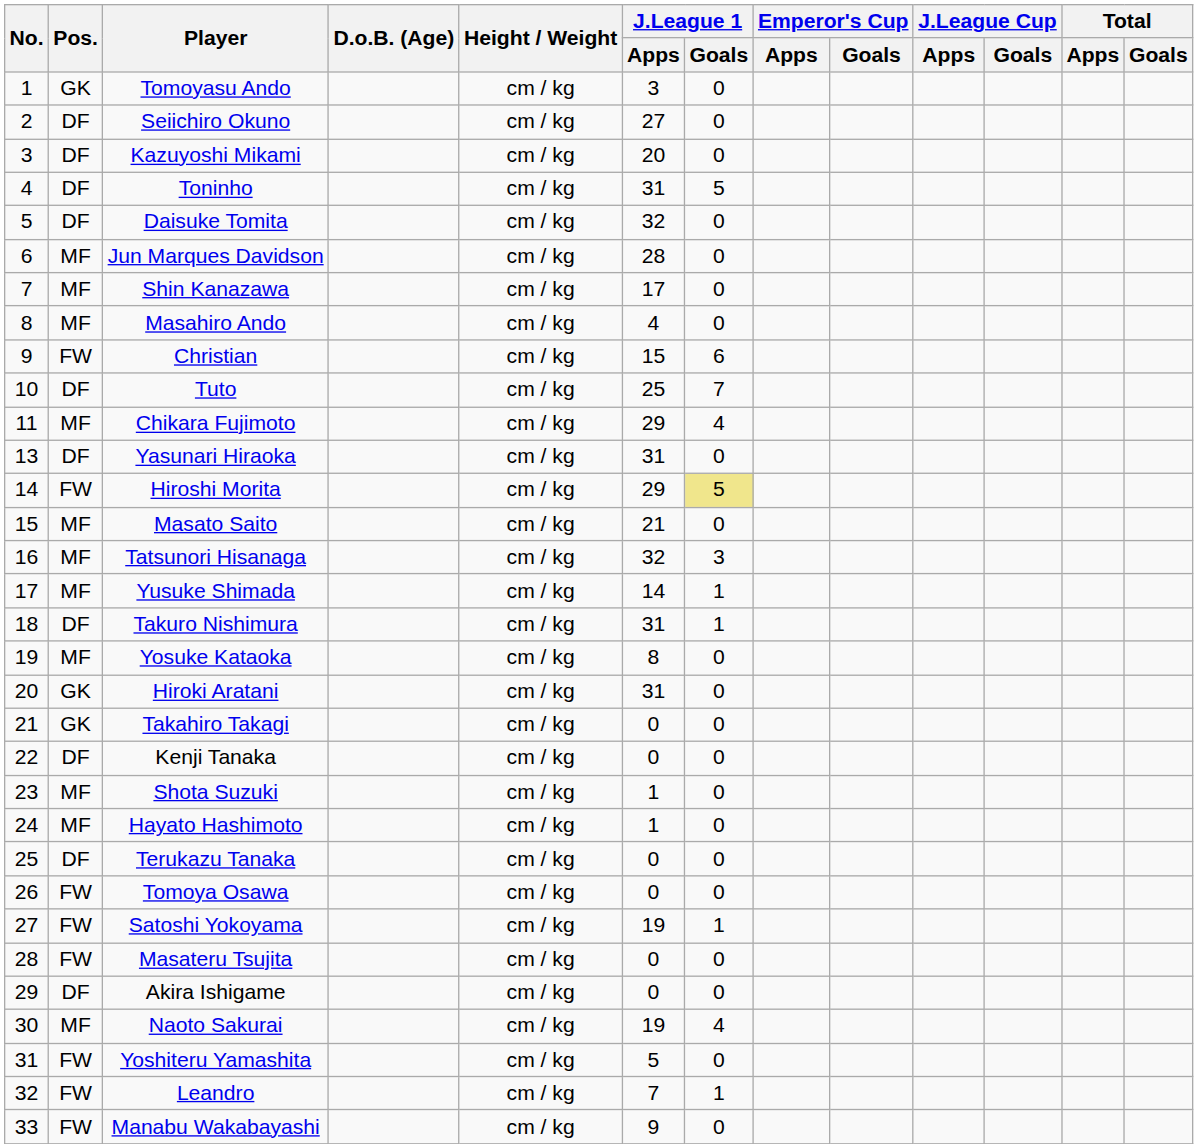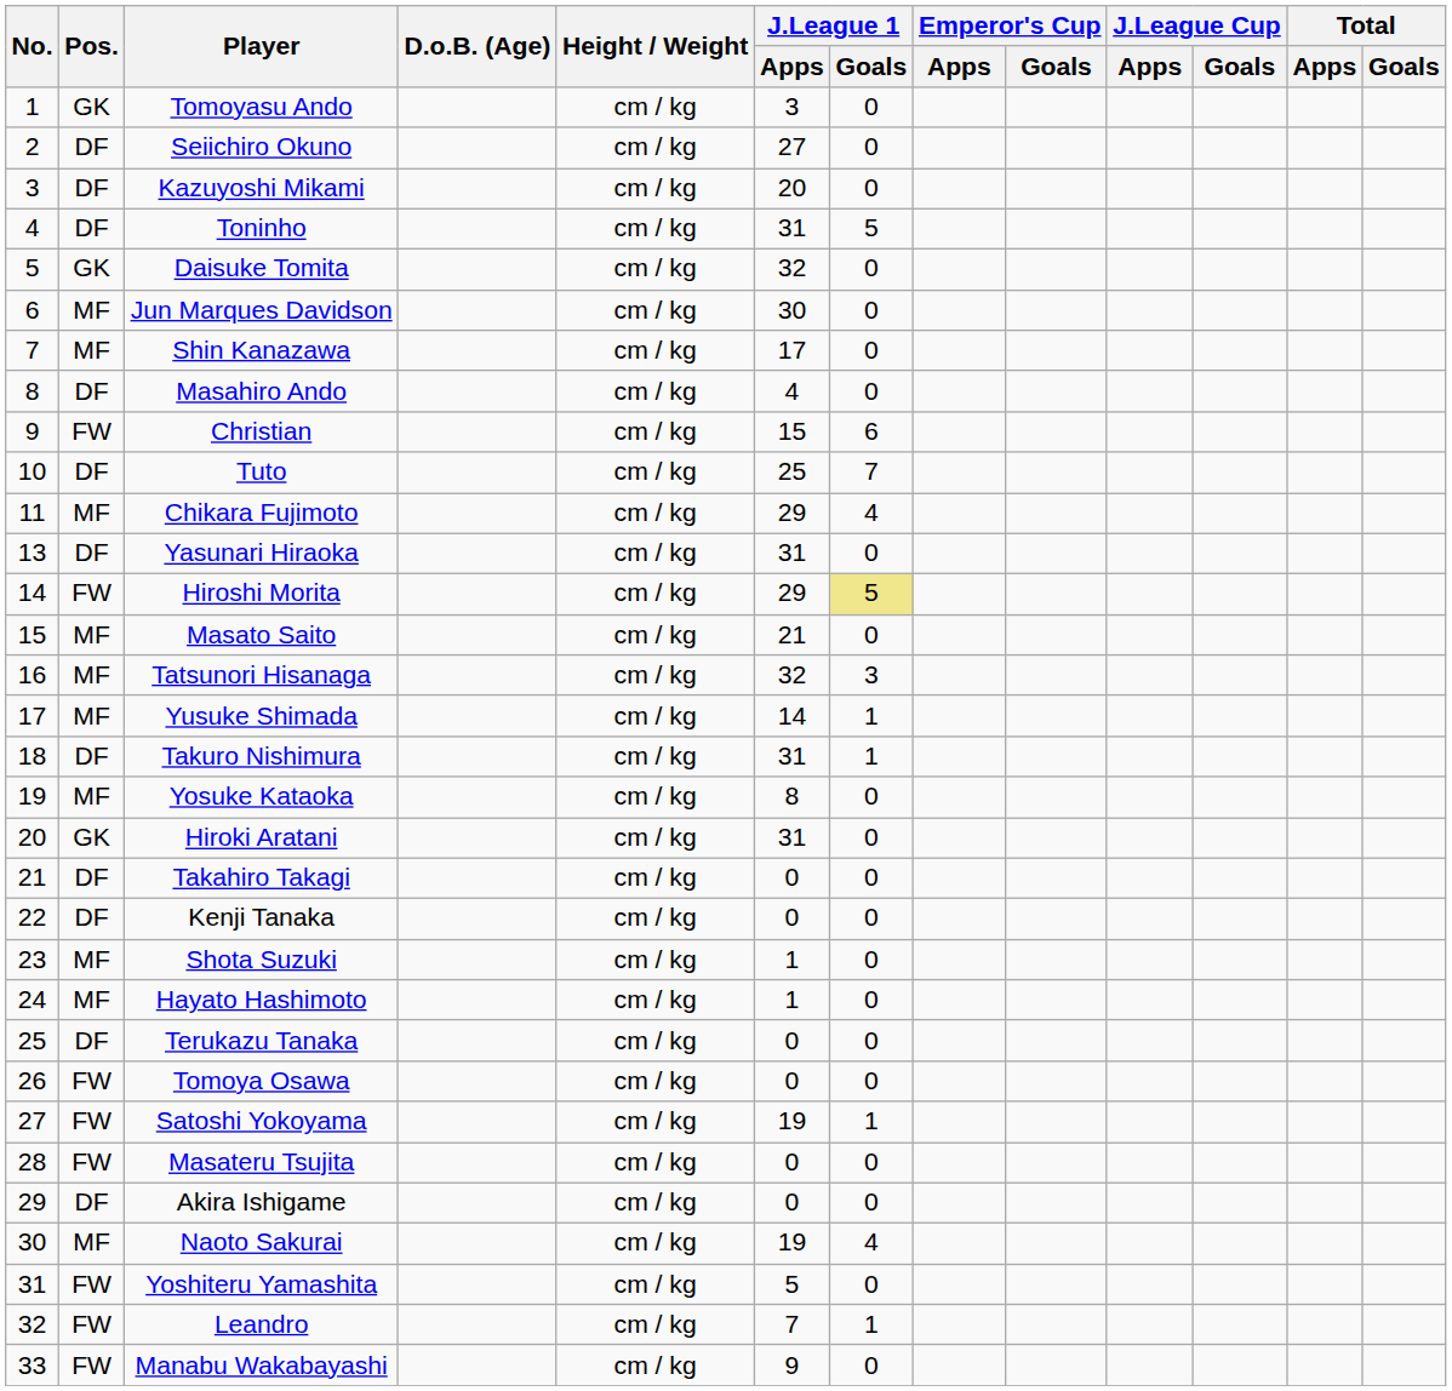 <table class="wikitable" style="text-align:center;">
 <tr>
 <th rowspan="2">No.</th>
 <th rowspan="2">Pos.</th>
 <th rowspan="2">Player</th>
 <th rowspan="2">D.o.B. (Age)</th>
 <th rowspan="2">Height / Weight</th>
 <th colspan="2"><a href='#'>J.League 1</a></th>
 <th colspan="2"><a href='#'>Emperor's Cup</a></th>
 <th colspan="2"><a href='#'>J.League Cup</a></th>
 <th colspan="2">Total</th>
 </tr>
 <tr>
 <th>Apps</th>
 <th>Goals</th>
 <th>Apps</th>
 <th>Goals</th>
 <th>Apps</th>
 <th>Goals</th>
 <th>Apps</th>
 <th>Goals</th>
 </tr>
 <tr>
 <td>1</td>
 <td>GK</td>
 <td><a href='#'>Tomoyasu Ando</a></td>
 <td></td>
 <td>cm / kg</td>
 <td>3</td>
 <td>0</td>
 <td></td>
 <td></td>
 <td></td>
 <td></td>
 <td></td>
 <td></td>
 </tr>
 <tr>
 <td>2</td>
 <td>DF</td>
 <td><a href='#'>Seiichiro Okuno</a></td>
 <td></td>
 <td>cm / kg</td>
 <td>27</td>
 <td>0</td>
 <td></td>
 <td></td>
 <td></td>
 <td></td>
 <td></td>
 <td></td>
 </tr>
 <tr>
 <td>3</td>
 <td>DF</td>
 <td><a href='#'>Kazuyoshi Mikami</a></td>
 <td></td>
 <td>cm / kg</td>
 <td>20</td>
 <td>0</td>
 <td></td>
 <td></td>
 <td></td>
 <td></td>
 <td></td>
 <td></td>
 </tr>
 <tr>
 <td>4</td>
 <td>DF</td>
 <td><a href='#'>Toninho</a></td>
 <td></td>
 <td>cm / kg</td>
 <td>31</td>
 <td>5</td>
 <td></td>
 <td></td>
 <td></td>
 <td></td>
 <td></td>
 <td></td>
 </tr>
 <tr>
 <td>5</td>
-<td>DF</td>
+<td>GK</td>
 <td><a href='#'>Daisuke Tomita</a></td>
 <td></td>
 <td>cm / kg</td>
 <td>32</td>
 <td>0</td>
 <td></td>
 <td></td>
 <td></td>
 <td></td>
 <td></td>
 <td></td>
 </tr>
 <tr>
 <td>6</td>
 <td>MF</td>
 <td><a href='#'>Jun Marques Davidson</a></td>
 <td></td>
 <td>cm / kg</td>
-<td>28</td>
+<td>30</td>
 <td>0</td>
 <td></td>
 <td></td>
 <td></td>
 <td></td>
 <td></td>
 <td></td>
 </tr>
 <tr>
 <td>7</td>
 <td>MF</td>
 <td><a href='#'>Shin Kanazawa</a></td>
 <td></td>
 <td>cm / kg</td>
 <td>17</td>
 <td>0</td>
 <td></td>
 <td></td>
 <td></td>
 <td></td>
 <td></td>
 <td></td>
 </tr>
 <tr>
 <td>8</td>
-<td>MF</td>
+<td>DF</td>
 <td><a href='#'>Masahiro Ando</a></td>
 <td></td>
 <td>cm / kg</td>
 <td>4</td>
 <td>0</td>
 <td></td>
 <td></td>
 <td></td>
 <td></td>
 <td></td>
 <td></td>
 </tr>
 <tr>
 <td>9</td>
 <td>FW</td>
 <td><a href='#'>Christian</a></td>
 <td></td>
 <td>cm / kg</td>
 <td>15</td>
 <td>6</td>
 <td></td>
 <td></td>
 <td></td>
 <td></td>
 <td></td>
 <td></td>
 </tr>
 <tr>
 <td>10</td>
 <td>DF</td>
 <td><a href='#'>Tuto</a></td>
 <td></td>
 <td>cm / kg</td>
 <td>25</td>
 <td>7</td>
 <td></td>
 <td></td>
 <td></td>
 <td></td>
 <td></td>
 <td></td>
 </tr>
 <tr>
 <td>11</td>
 <td>MF</td>
 <td><a href='#'>Chikara Fujimoto</a></td>
 <td></td>
 <td>cm / kg</td>
 <td>29</td>
 <td>4</td>
 <td></td>
 <td></td>
 <td></td>
 <td></td>
 <td></td>
 <td></td>
 </tr>
 <tr>
 <td>13</td>
 <td>DF</td>
 <td><a href='#'>Yasunari Hiraoka</a></td>
 <td></td>
 <td>cm / kg</td>
 <td>31</td>
 <td>0</td>
 <td></td>
 <td></td>
 <td></td>
 <td></td>
 <td></td>
 <td></td>
 </tr>
 <tr>
 <td>14</td>
 <td>FW</td>
 <td><a href='#'>Hiroshi Morita</a></td>
 <td></td>
 <td>cm / kg</td>
 <td>29</td>
 <td style="background: khaki;">5</td>
 <td></td>
 <td></td>
 <td></td>
 <td></td>
 <td></td>
 <td></td>
 </tr>
 <tr>
 <td>15</td>
 <td>MF</td>
 <td><a href='#'>Masato Saito</a></td>
 <td></td>
 <td>cm / kg</td>
 <td>21</td>
 <td>0</td>
 <td></td>
 <td></td>
 <td></td>
 <td></td>
 <td></td>
 <td></td>
 </tr>
 <tr>
 <td>16</td>
 <td>MF</td>
 <td><a href='#'>Tatsunori Hisanaga</a></td>
 <td></td>
 <td>cm / kg</td>
 <td>32</td>
 <td>3</td>
 <td></td>
 <td></td>
 <td></td>
 <td></td>
 <td></td>
 <td></td>
 </tr>
 <tr>
 <td>17</td>
 <td>MF</td>
 <td><a href='#'>Yusuke Shimada</a></td>
 <td></td>
 <td>cm / kg</td>
 <td>14</td>
 <td>1</td>
 <td></td>
 <td></td>
 <td></td>
 <td></td>
 <td></td>
 <td></td>
 </tr>
 <tr>
 <td>18</td>
 <td>DF</td>
 <td><a href='#'>Takuro Nishimura</a></td>
 <td></td>
 <td>cm / kg</td>
 <td>31</td>
 <td>1</td>
 <td></td>
 <td></td>
 <td></td>
 <td></td>
 <td></td>
 <td></td>
 </tr>
 <tr>
 <td>19</td>
 <td>MF</td>
 <td><a href='#'>Yosuke Kataoka</a></td>
 <td></td>
 <td>cm / kg</td>
 <td>8</td>
 <td>0</td>
 <td></td>
 <td></td>
 <td></td>
 <td></td>
 <td></td>
 <td></td>
 </tr>
 <tr>
 <td>20</td>
 <td>GK</td>
 <td><a href='#'>Hiroki Aratani</a></td>
 <td></td>
 <td>cm / kg</td>
 <td>31</td>
 <td>0</td>
 <td></td>
 <td></td>
 <td></td>
 <td></td>
 <td></td>
 <td></td>
 </tr>
 <tr>
 <td>21</td>
-<td>GK</td>
+<td>DF</td>
 <td><a href='#'>Takahiro Takagi</a></td>
 <td></td>
 <td>cm / kg</td>
 <td>0</td>
 <td>0</td>
 <td></td>
 <td></td>
 <td></td>
 <td></td>
 <td></td>
 <td></td>
 </tr>
 <tr>
 <td>22</td>
 <td>DF</td>
 <td>Kenji Tanaka</td>
 <td></td>
 <td>cm / kg</td>
 <td>0</td>
 <td>0</td>
 <td></td>
 <td></td>
 <td></td>
 <td></td>
 <td></td>
 <td></td>
 </tr>
 <tr>
 <td>23</td>
 <td>MF</td>
 <td><a href='#'>Shota Suzuki</a></td>
 <td></td>
 <td>cm / kg</td>
 <td>1</td>
 <td>0</td>
 <td></td>
 <td></td>
 <td></td>
 <td></td>
 <td></td>
 <td></td>
 </tr>
 <tr>
 <td>24</td>
 <td>MF</td>
 <td><a href='#'>Hayato Hashimoto</a></td>
 <td></td>
 <td>cm / kg</td>
 <td>1</td>
 <td>0</td>
 <td></td>
 <td></td>
 <td></td>
 <td></td>
 <td></td>
 <td></td>
 </tr>
 <tr>
 <td>25</td>
 <td>DF</td>
 <td><a href='#'>Terukazu Tanaka</a></td>
 <td></td>
 <td>cm / kg</td>
 <td>0</td>
 <td>0</td>
 <td></td>
 <td></td>
 <td></td>
 <td></td>
 <td></td>
 <td></td>
 </tr>
 <tr>
 <td>26</td>
 <td>FW</td>
 <td><a href='#'>Tomoya Osawa</a></td>
 <td></td>
 <td>cm / kg</td>
 <td>0</td>
 <td>0</td>
 <td></td>
 <td></td>
 <td></td>
 <td></td>
 <td></td>
 <td></td>
 </tr>
 <tr>
 <td>27</td>
 <td>FW</td>
 <td><a href='#'>Satoshi Yokoyama</a></td>
 <td></td>
 <td>cm / kg</td>
 <td>19</td>
 <td>1</td>
 <td></td>
 <td></td>
 <td></td>
 <td></td>
 <td></td>
 <td></td>
 </tr>
 <tr>
 <td>28</td>
 <td>FW</td>
 <td><a href='#'>Masateru Tsujita</a></td>
 <td></td>
 <td>cm / kg</td>
 <td>0</td>
 <td>0</td>
 <td></td>
 <td></td>
 <td></td>
 <td></td>
 <td></td>
 <td></td>
 </tr>
 <tr>
 <td>29</td>
 <td>DF</td>
 <td>Akira Ishigame</td>
 <td></td>
 <td>cm / kg</td>
 <td>0</td>
 <td>0</td>
 <td></td>
 <td></td>
 <td></td>
 <td></td>
 <td></td>
 <td></td>
 </tr>
 <tr>
 <td>30</td>
 <td>MF</td>
 <td><a href='#'>Naoto Sakurai</a></td>
 <td></td>
 <td>cm / kg</td>
 <td>19</td>
 <td>4</td>
 <td></td>
 <td></td>
 <td></td>
 <td></td>
 <td></td>
 <td></td>
 </tr>
 <tr>
 <td>31</td>
 <td>FW</td>
 <td><a href='#'>Yoshiteru Yamashita</a></td>
 <td></td>
 <td>cm / kg</td>
 <td>5</td>
 <td>0</td>
 <td></td>
 <td></td>
 <td></td>
 <td></td>
 <td></td>
 <td></td>
 </tr>
 <tr>
 <td>32</td>
 <td>FW</td>
 <td><a href='#'>Leandro</a></td>
 <td></td>
 <td>cm / kg</td>
 <td>7</td>
 <td>1</td>
 <td></td>
 <td></td>
 <td></td>
 <td></td>
 <td></td>
 <td></td>
 </tr>
 <tr>
 <td>33</td>
 <td>FW</td>
 <td><a href='#'>Manabu Wakabayashi</a></td>
 <td></td>
 <td>cm / kg</td>
 <td>9</td>
 <td>0</td>
 <td></td>
 <td></td>
 <td></td>
 <td></td>
 <td></td>
 <td></td>
 </tr>
 </table>
